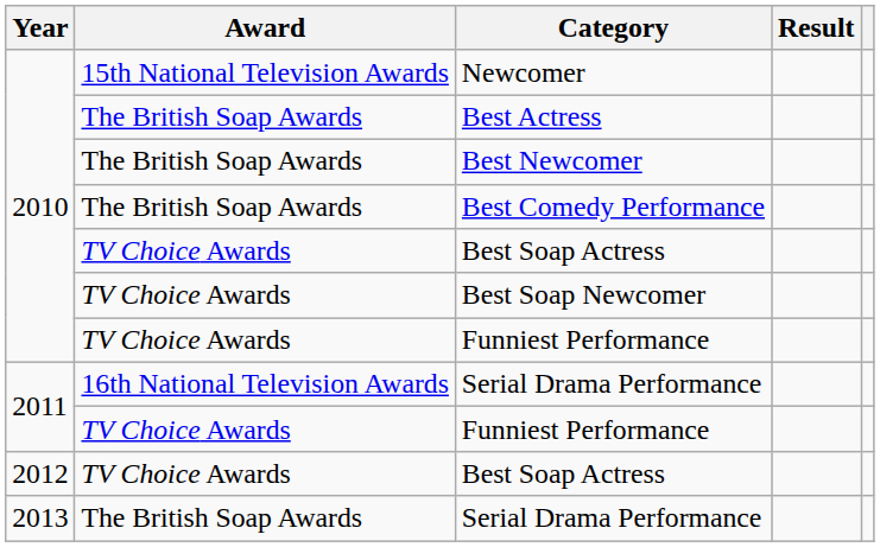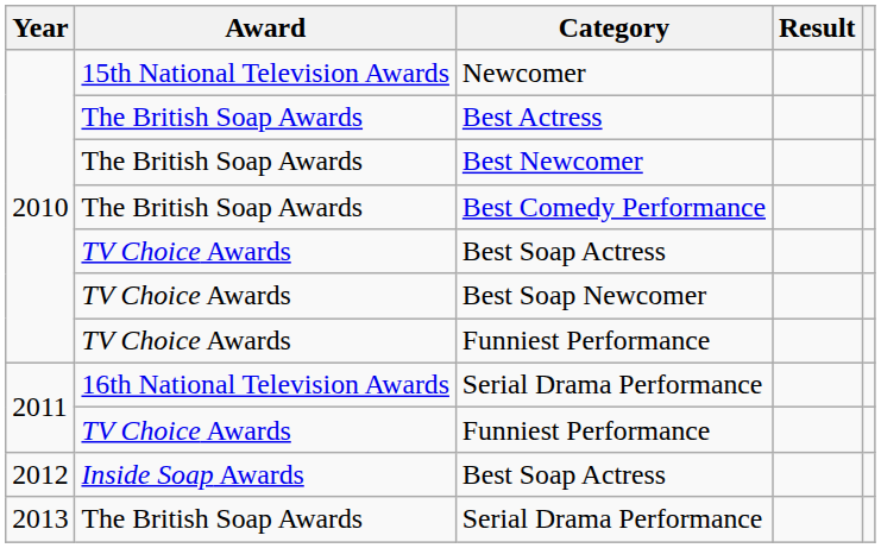 <table class="wikitable sortable">
 <tr>
 <th>Year</th>
 <th>Award</th>
 <th>Category</th>
 <th>Result</th>
 <th scope=col class=unsortable></th>
 </tr>
 <tr>
 <td rowspan="7">2010</td>
 <td><a href='#'>15th National Television Awards</a></td>
 <td>Newcomer</td>
 <td></td>
 <td align="center"></td>
 </tr>
 <tr>
 <td><a href='#'>The British Soap Awards</a></td>
 <td><a href='#'>Best Actress</a></td>
 <td></td>
 <td align="center"></td>
 </tr>
 <tr>
 <td>The British Soap Awards</td>
 <td><a href='#'>Best Newcomer</a></td>
 <td></td>
 <td align="center"></td>
 </tr>
 <tr>
 <td>The British Soap Awards</td>
 <td><a href='#'>Best Comedy Performance</a></td>
 <td></td>
 <td align="center"></td>
 </tr>
 <tr>
 <td><a href='#'><em>TV Choice</em> Awards</a></td>
 <td>Best Soap Actress</td>
 <td></td>
 <td align="center"></td>
 </tr>
 <tr>
 <td><em>TV Choice</em> Awards</td>
 <td>Best Soap Newcomer</td>
 <td></td>
 <td align="center"></td>
 </tr>
 <tr>
 <td><em>TV Choice</em> Awards</td>
 <td>Funniest Performance</td>
 <td></td>
 <td align="center"></td>
 </tr>
 <tr>
 <td rowspan="2">2011</td>
 <td><a href='#'>16th National Television Awards</a></td>
 <td>Serial Drama Performance</td>
 <td></td>
 <td align="center"></td>
 </tr>
 <tr>
 <td><a href='#'><em>TV Choice</em> Awards</a></td>
 <td>Funniest Performance</td>
 <td></td>
 <td align="center"></td>
 </tr>
 <tr>
 <td>2012</td>
-<td><em>TV Choice</em> Awards</td>
+<td><a href='#'><em>Inside Soap</em> Awards</a></td>
 <td>Best Soap Actress</td>
 <td></td>
 <td align="center"></td>
 </tr>
 <tr>
 <td>2013</td>
 <td>The British Soap Awards</td>
 <td>Serial Drama Performance</td>
 <td></td>
 <td align="center"></td>
 </tr>
 </table>
